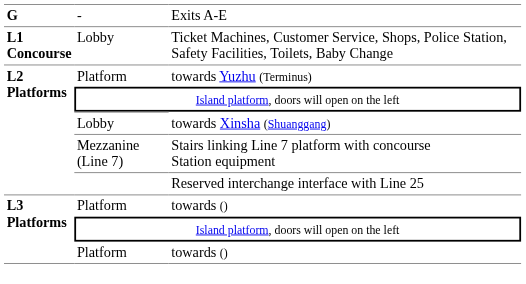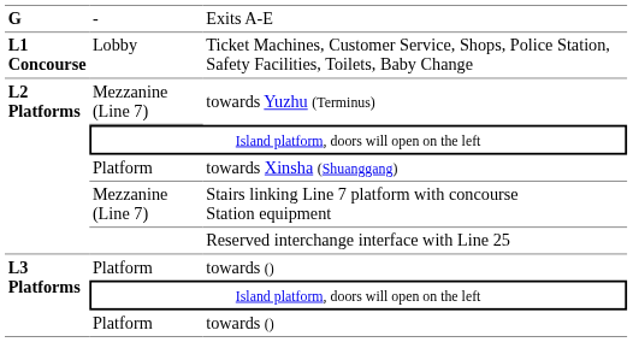 <table table border=0 cellspacing=0 cellpadding=3>
 <tr>
 <td style="border-top:solid 1px gray;" width=50 valign=top><strong>G</strong></td>
 <td style="border-top:solid 1px gray;" width=100 valign=top>-</td>
 <td style="border-top:solid 1px gray;" width=390 valign=top>Exits A-E</td>
 </tr>
 <tr>
 <td style="border-bottom:solid 1px gray; border-top:solid 1px gray;" valign=top><strong>L1<br>Concourse</strong></td>
 <td style="border-bottom:solid 1px gray; border-top:solid 1px gray;" valign=top>Lobby</td>
 <td style="border-bottom:solid 1px gray; border-top:solid 1px gray;" valign=top>Ticket Machines, Customer Service, Shops, Police Station, Safety Facilities, Toilets, Baby Change</td>
 </tr>
 <tr>
 <td style="border-bottom:solid 1px gray;" rowspan=5 valign=top><strong>L2<br>Platforms</strong></td>
-<td>Platform </td>
+<td style="border-bottom:solid 1px gray;">Mezzanine (Line 7)</td>
 <td>  towards <a href='#'>Yuzhu</a> <small>(Terminus)</small></td>
 </tr>
 <tr>
 <td style="border-right:solid 2px black;border-left:solid 2px black;border-top:solid 2px black;border-bottom:solid 2px black;text-align:center;" colspan=2><small><a href='#'>Island platform</a>, doors will open on the left</small></td>
 </tr>
 <tr>
-<td style="border-bottom:solid 1px gray; border-top:solid 1px gray;" valign=top>Lobby</td>
+<td style="border-bottom:solid 1px gray;">Platform </td>
 <td style="border-bottom:solid 1px gray;"> towards <a href='#'>Xinsha</a> <small>(<a href='#'>Shuanggang</a>) </small></td>
 </tr>
 <tr>
 <td style="border-bottom:solid 1px gray;">Mezzanine (Line 7)</td>
 <td style="border-bottom:solid 1px gray;">Stairs linking Line 7 platform with concourse<br>Station equipment</td>
 </tr>
 <tr>
 <td style="border-bottom:solid 1px gray;"></td>
 <td style="border-bottom:solid 1px gray;">Reserved interchange interface with Line 25</td>
 </tr>
 <tr>
 <td style="border-bottom:solid 1px gray;" rowspan=4 valign=top><strong>L3<br>Platforms</strong></td>
 <td>Platform </td>
 <td>  towards  <small>()</small></td>
 </tr>
 <tr>
 <td style="border-right:solid 2px black;border-left:solid 2px black;border-top:solid 2px black;border-bottom:solid 2px black;text-align:center;" colspan=2><small><a href='#'>Island platform</a>, doors will open on the left</small></td>
 </tr>
 <tr>
 <td style="border-bottom:solid 1px gray;">Platform </td>
 <td style="border-bottom:solid 1px gray;"> towards  <small>()</small>  </td>
 </tr>
 </table>
